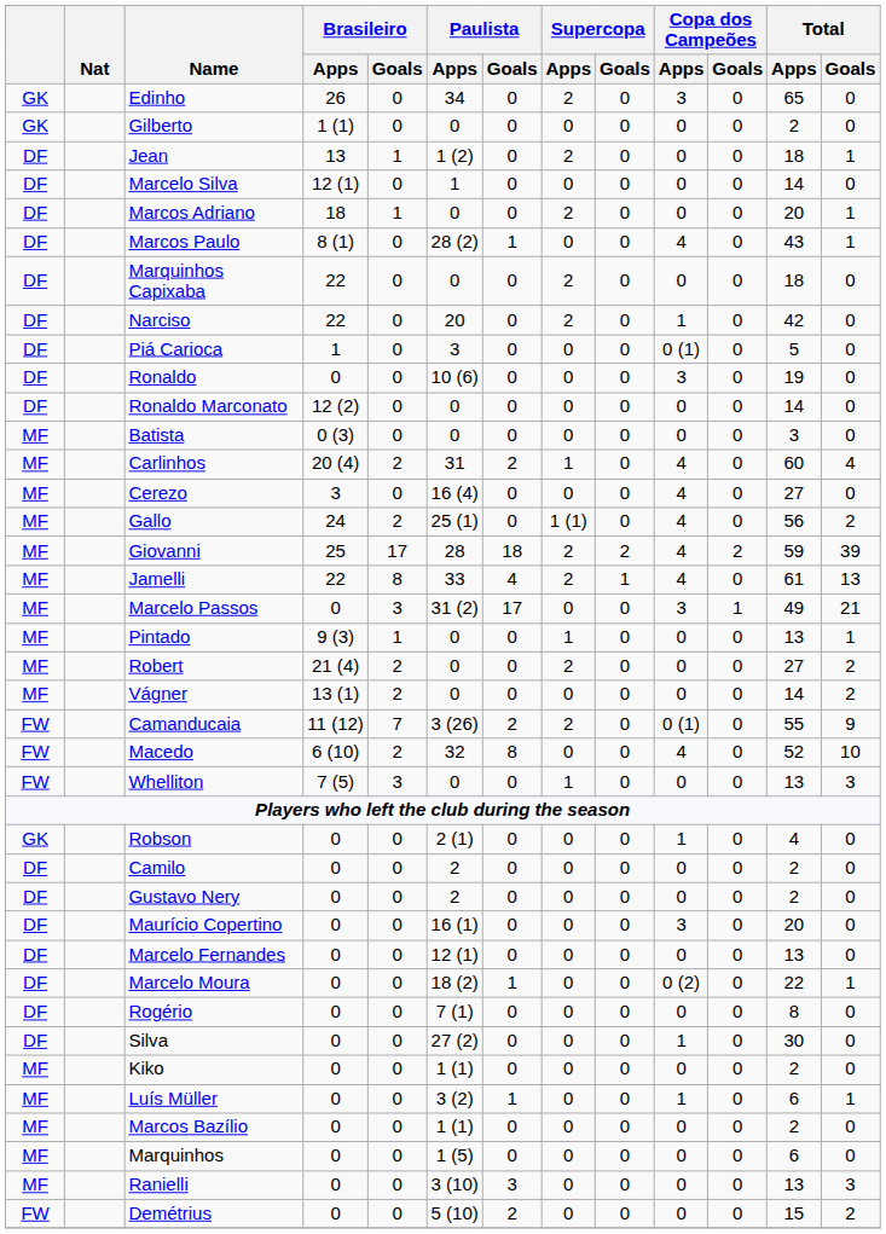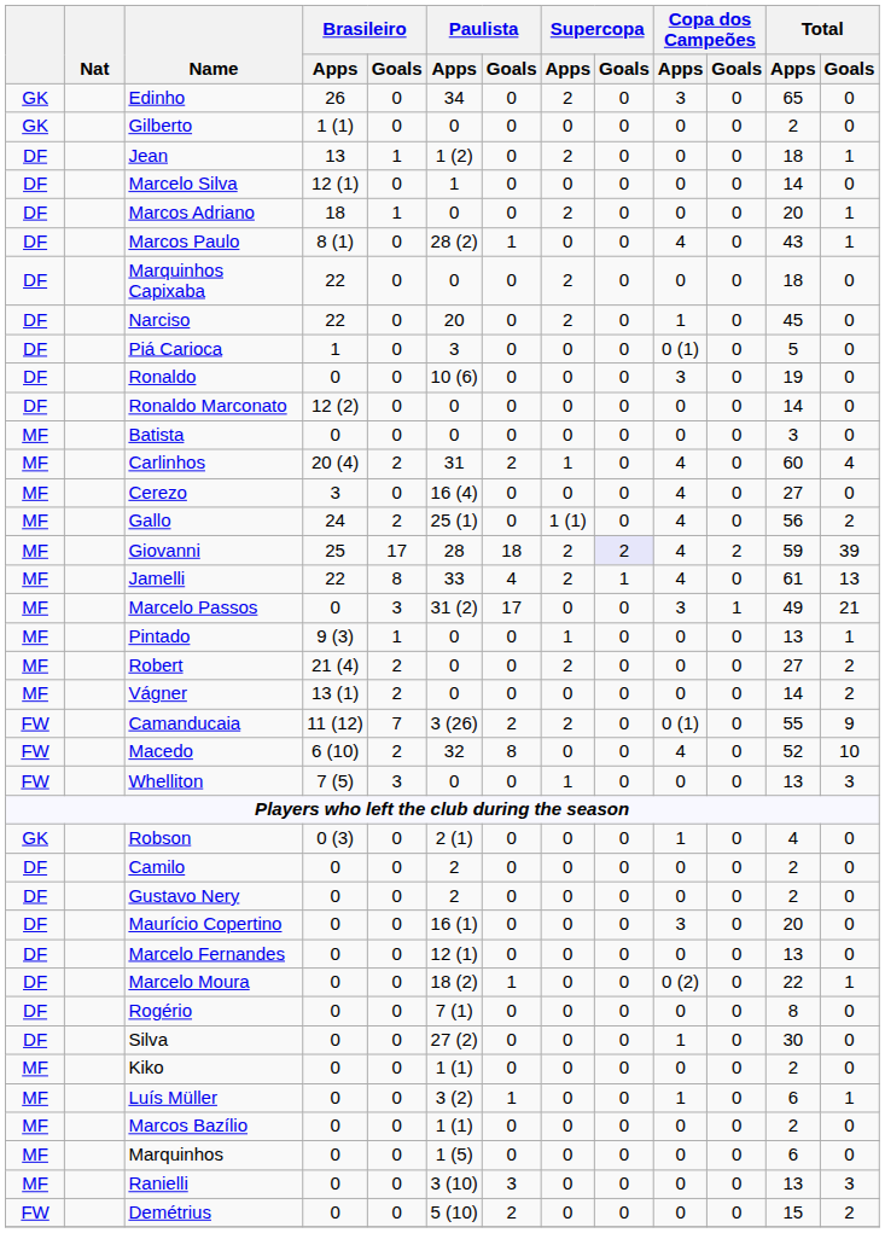 <table class="wikitable sortable" style="text-align:center;">
 <tr>
 <th rowspan="2" width="45" valign="bottom"></th>
 <th rowspan="2" width="45" valign="bottom">Nat</th>
 <th rowspan="2" width="150" valign="bottom">Name</th>
 <th colspan="2" width="85"><a href='#'>Brasileiro</a></th>
 <th colspan="2" width="85"><a href='#'>Paulista</a></th>
 <th colspan="2" width="85"><a href='#'>Supercopa</a></th>
 <th colspan="2" width="85"><a href='#'>Copa dos Campeões</a></th>
 <th colspan="2" width="85">Total</th>
 </tr>
 <tr>
 <th>Apps</th>
 <th>Goals</th>
 <th>Apps</th>
 <th>Goals</th>
 <th>Apps</th>
 <th>Goals</th>
 <th>Apps</th>
 <th>Goals</th>
 <th>Apps</th>
 <th>Goals</th>
 </tr>
 <tr>
 <td><a href='#'>GK</a></td>
 <td></td>
 <td align=left><a href='#'>Edinho</a></td>
 <td>26</td>
 <td>0</td>
 <td>34</td>
 <td>0</td>
 <td>2</td>
 <td>0</td>
 <td>3</td>
 <td>0</td>
 <td>65</td>
 <td>0</td>
 </tr>
 <tr>
 <td><a href='#'>GK</a></td>
 <td></td>
 <td align=left><a href='#'>Gilberto</a></td>
 <td>1 (1)</td>
 <td>0</td>
 <td>0</td>
 <td>0</td>
 <td>0</td>
 <td>0</td>
 <td>0</td>
 <td>0</td>
 <td>2</td>
 <td>0</td>
 </tr>
 <tr>
 <td><a href='#'>DF</a></td>
 <td></td>
 <td align=left><a href='#'>Jean</a></td>
 <td>13</td>
 <td>1</td>
 <td>1 (2)</td>
 <td>0</td>
 <td>2</td>
 <td>0</td>
 <td>0</td>
 <td>0</td>
 <td>18</td>
 <td>1</td>
 </tr>
 <tr>
 <td><a href='#'>DF</a></td>
 <td></td>
 <td align=left><a href='#'>Marcelo Silva</a></td>
 <td>12 (1)</td>
 <td>0</td>
 <td>1</td>
 <td>0</td>
 <td>0</td>
 <td>0</td>
 <td>0</td>
 <td>0</td>
 <td>14</td>
 <td>0</td>
 </tr>
 <tr>
 <td><a href='#'>DF</a></td>
 <td></td>
 <td align=left><a href='#'>Marcos Adriano</a></td>
 <td>18</td>
 <td>1</td>
 <td>0</td>
 <td>0</td>
 <td>2</td>
 <td>0</td>
 <td>0</td>
 <td>0</td>
 <td>20</td>
 <td>1</td>
 </tr>
 <tr>
 <td><a href='#'>DF</a></td>
 <td></td>
 <td align=left><a href='#'>Marcos Paulo</a></td>
 <td>8 (1)</td>
 <td>0</td>
 <td>28 (2)</td>
 <td>1</td>
 <td>0</td>
 <td>0</td>
 <td>4</td>
 <td>0</td>
 <td>43</td>
 <td>1</td>
 </tr>
 <tr>
 <td><a href='#'>DF</a></td>
 <td></td>
 <td align=left><a href='#'>Marquinhos Capixaba</a></td>
 <td>22</td>
 <td>0</td>
 <td>0</td>
 <td>0</td>
 <td>2</td>
 <td>0</td>
 <td>0</td>
 <td>0</td>
 <td>18</td>
 <td>0</td>
 </tr>
 <tr>
 <td><a href='#'>DF</a></td>
 <td></td>
 <td align=left><a href='#'>Narciso</a></td>
 <td>22</td>
 <td>0</td>
 <td>20</td>
 <td>0</td>
 <td>2</td>
 <td>0</td>
 <td>1</td>
 <td>0</td>
-<td>42</td>
+<td>45</td>
 <td>0</td>
 </tr>
 <tr>
 <td><a href='#'>DF</a></td>
 <td></td>
 <td align=left><a href='#'>Piá Carioca</a></td>
 <td>1</td>
 <td>0</td>
 <td>3</td>
 <td>0</td>
 <td>0</td>
 <td>0</td>
 <td>0 (1)</td>
 <td>0</td>
 <td>5</td>
 <td>0</td>
 </tr>
 <tr>
 <td><a href='#'>DF</a></td>
 <td></td>
 <td align=left><a href='#'>Ronaldo</a></td>
 <td>0</td>
 <td>0</td>
 <td>10 (6)</td>
 <td>0</td>
 <td>0</td>
 <td>0</td>
 <td>3</td>
 <td>0</td>
 <td>19</td>
 <td>0</td>
 </tr>
 <tr>
 <td><a href='#'>DF</a></td>
 <td></td>
 <td align=left><a href='#'>Ronaldo Marconato</a></td>
 <td>12 (2)</td>
 <td>0</td>
 <td>0</td>
 <td>0</td>
 <td>0</td>
 <td>0</td>
 <td>0</td>
 <td>0</td>
 <td>14</td>
 <td>0</td>
 </tr>
 <tr>
 <td><a href='#'>MF</a></td>
 <td></td>
 <td align=left><a href='#'>Batista</a></td>
-<td>0 (3)</td>
+<td>0</td>
 <td>0</td>
 <td>0</td>
 <td>0</td>
 <td>0</td>
 <td>0</td>
 <td>0</td>
 <td>0</td>
 <td>3</td>
 <td>0</td>
 </tr>
 <tr>
 <td><a href='#'>MF</a></td>
 <td></td>
 <td align=left><a href='#'>Carlinhos</a></td>
 <td>20 (4)</td>
 <td>2</td>
 <td>31</td>
 <td>2</td>
 <td>1</td>
 <td>0</td>
 <td>4</td>
 <td>0</td>
 <td>60</td>
 <td>4</td>
 </tr>
 <tr>
 <td><a href='#'>MF</a></td>
 <td></td>
 <td align=left><a href='#'>Cerezo</a></td>
 <td>3</td>
 <td>0</td>
 <td>16 (4)</td>
 <td>0</td>
 <td>0</td>
 <td>0</td>
 <td>4</td>
 <td>0</td>
 <td>27</td>
 <td>0</td>
 </tr>
 <tr>
 <td><a href='#'>MF</a></td>
 <td></td>
 <td align=left><a href='#'>Gallo</a></td>
 <td>24</td>
 <td>2</td>
 <td>25 (1)</td>
 <td>0</td>
 <td>1 (1)</td>
 <td>0</td>
 <td>4</td>
 <td>0</td>
 <td>56</td>
 <td>2</td>
 </tr>
 <tr>
 <td><a href='#'>MF</a></td>
 <td></td>
 <td align=left><a href='#'>Giovanni</a></td>
 <td>25</td>
 <td>17</td>
 <td>28</td>
 <td>18</td>
 <td>2</td>
-<td>2</td>
+<td style="background: lavender;">2</td>
 <td>4</td>
 <td>2</td>
 <td>59</td>
 <td>39</td>
 </tr>
 <tr>
 <td><a href='#'>MF</a></td>
 <td></td>
 <td align=left><a href='#'>Jamelli</a></td>
 <td>22</td>
 <td>8</td>
 <td>33</td>
 <td>4</td>
 <td>2</td>
 <td>1</td>
 <td>4</td>
 <td>0</td>
 <td>61</td>
 <td>13</td>
 </tr>
 <tr>
 <td><a href='#'>MF</a></td>
 <td></td>
 <td align=left><a href='#'>Marcelo Passos</a></td>
 <td>0</td>
 <td>3</td>
 <td>31 (2)</td>
 <td>17</td>
 <td>0</td>
 <td>0</td>
 <td>3</td>
 <td>1</td>
 <td>49</td>
 <td>21</td>
 </tr>
 <tr>
 <td><a href='#'>MF</a></td>
 <td></td>
 <td align=left><a href='#'>Pintado</a></td>
 <td>9 (3)</td>
 <td>1</td>
 <td>0</td>
 <td>0</td>
 <td>1</td>
 <td>0</td>
 <td>0</td>
 <td>0</td>
 <td>13</td>
 <td>1</td>
 </tr>
 <tr>
 <td><a href='#'>MF</a></td>
 <td></td>
 <td align=left><a href='#'>Robert</a></td>
 <td>21 (4)</td>
 <td>2</td>
 <td>0</td>
 <td>0</td>
 <td>2</td>
 <td>0</td>
 <td>0</td>
 <td>0</td>
 <td>27</td>
 <td>2</td>
 </tr>
 <tr>
 <td><a href='#'>MF</a></td>
 <td></td>
 <td align=left><a href='#'>Vágner</a></td>
 <td>13 (1)</td>
 <td>2</td>
 <td>0</td>
 <td>0</td>
 <td>0</td>
 <td>0</td>
 <td>0</td>
 <td>0</td>
 <td>14</td>
 <td>2</td>
 </tr>
 <tr>
 <td><a href='#'>FW</a></td>
 <td></td>
 <td align=left><a href='#'>Camanducaia</a></td>
 <td>11 (12)</td>
 <td>7</td>
 <td>3 (26)</td>
 <td>2</td>
 <td>2</td>
 <td>0</td>
 <td>0 (1)</td>
 <td>0</td>
 <td>55</td>
 <td>9</td>
 </tr>
 <tr>
 <td><a href='#'>FW</a></td>
 <td></td>
 <td align=left><a href='#'>Macedo</a></td>
 <td>6 (10)</td>
 <td>2</td>
 <td>32</td>
 <td>8</td>
 <td>0</td>
 <td>0</td>
 <td>4</td>
 <td>0</td>
 <td>52</td>
 <td>10</td>
 </tr>
 <tr>
 <td><a href='#'>FW</a></td>
 <td></td>
 <td align=left><a href='#'>Whelliton</a></td>
 <td>7 (5)</td>
 <td>3</td>
 <td>0</td>
 <td>0</td>
 <td>1</td>
 <td>0</td>
 <td>0</td>
 <td>0</td>
 <td>13</td>
 <td>3</td>
 </tr>
 <tr>
 <th colspan=13 style="background: #F8F8FF" align=center><em>Players who left the club during the season</em></th>
 </tr>
 <tr>
 <td><a href='#'>GK</a></td>
 <td></td>
 <td align=left><a href='#'>Robson</a></td>
-<td>0</td>
+<td>0 (3)</td>
 <td>0</td>
 <td>2 (1)</td>
 <td>0</td>
 <td>0</td>
 <td>0</td>
 <td>1</td>
 <td>0</td>
 <td>4</td>
 <td>0</td>
 </tr>
 <tr>
 <td><a href='#'>DF</a></td>
 <td></td>
 <td align=left><a href='#'>Camilo</a></td>
 <td>0</td>
 <td>0</td>
 <td>2</td>
 <td>0</td>
 <td>0</td>
 <td>0</td>
 <td>0</td>
 <td>0</td>
 <td>2</td>
 <td>0</td>
 </tr>
 <tr>
 <td><a href='#'>DF</a></td>
 <td></td>
 <td align=left><a href='#'>Gustavo Nery</a></td>
 <td>0</td>
 <td>0</td>
 <td>2</td>
 <td>0</td>
 <td>0</td>
 <td>0</td>
 <td>0</td>
 <td>0</td>
 <td>2</td>
 <td>0</td>
 </tr>
 <tr>
 <td><a href='#'>DF</a></td>
 <td></td>
 <td align=left><a href='#'>Maurício Copertino</a></td>
 <td>0</td>
 <td>0</td>
 <td>16 (1)</td>
 <td>0</td>
 <td>0</td>
 <td>0</td>
 <td>3</td>
 <td>0</td>
 <td>20</td>
 <td>0</td>
 </tr>
 <tr>
 <td><a href='#'>DF</a></td>
 <td></td>
 <td align=left><a href='#'>Marcelo Fernandes</a></td>
 <td>0</td>
 <td>0</td>
 <td>12 (1)</td>
 <td>0</td>
 <td>0</td>
 <td>0</td>
 <td>0</td>
 <td>0</td>
 <td>13</td>
 <td>0</td>
 </tr>
 <tr>
 <td><a href='#'>DF</a></td>
 <td></td>
 <td align=left><a href='#'>Marcelo Moura</a></td>
 <td>0</td>
 <td>0</td>
 <td>18 (2)</td>
 <td>1</td>
 <td>0</td>
 <td>0</td>
 <td>0 (2)</td>
 <td>0</td>
 <td>22</td>
 <td>1</td>
 </tr>
 <tr>
 <td><a href='#'>DF</a></td>
 <td></td>
 <td align=left><a href='#'>Rogério</a></td>
 <td>0</td>
 <td>0</td>
 <td>7 (1)</td>
 <td>0</td>
 <td>0</td>
 <td>0</td>
 <td>0</td>
 <td>0</td>
 <td>8</td>
 <td>0</td>
 </tr>
 <tr>
 <td><a href='#'>DF</a></td>
 <td></td>
 <td align=left>Silva</td>
 <td>0</td>
 <td>0</td>
 <td>27 (2)</td>
 <td>0</td>
 <td>0</td>
 <td>0</td>
 <td>1</td>
 <td>0</td>
 <td>30</td>
 <td>0</td>
 </tr>
 <tr>
 <td><a href='#'>MF</a></td>
 <td></td>
 <td align=left>Kiko</td>
 <td>0</td>
 <td>0</td>
 <td>1 (1)</td>
 <td>0</td>
 <td>0</td>
 <td>0</td>
 <td>0</td>
 <td>0</td>
 <td>2</td>
 <td>0</td>
 </tr>
 <tr>
 <td><a href='#'>MF</a></td>
 <td></td>
 <td align=left><a href='#'>Luís Müller</a></td>
 <td>0</td>
 <td>0</td>
 <td>3 (2)</td>
 <td>1</td>
 <td>0</td>
 <td>0</td>
 <td>1</td>
 <td>0</td>
 <td>6</td>
 <td>1</td>
 </tr>
 <tr>
 <td><a href='#'>MF</a></td>
 <td></td>
 <td align=left><a href='#'>Marcos Bazílio</a></td>
 <td>0</td>
 <td>0</td>
 <td>1 (1)</td>
 <td>0</td>
 <td>0</td>
 <td>0</td>
 <td>0</td>
 <td>0</td>
 <td>2</td>
 <td>0</td>
 </tr>
 <tr>
 <td><a href='#'>MF</a></td>
 <td></td>
 <td align=left>Marquinhos</td>
 <td>0</td>
 <td>0</td>
 <td>1 (5)</td>
 <td>0</td>
 <td>0</td>
 <td>0</td>
 <td>0</td>
 <td>0</td>
 <td>6</td>
 <td>0</td>
 </tr>
 <tr>
 <td><a href='#'>MF</a></td>
 <td></td>
 <td align=left><a href='#'>Ranielli</a></td>
 <td>0</td>
 <td>0</td>
 <td>3 (10)</td>
 <td>3</td>
 <td>0</td>
 <td>0</td>
 <td>0</td>
 <td>0</td>
 <td>13</td>
 <td>3</td>
 </tr>
 <tr>
 <td><a href='#'>FW</a></td>
 <td></td>
 <td align=left><a href='#'>Demétrius</a></td>
 <td>0</td>
 <td>0</td>
 <td>5 (10)</td>
 <td>2</td>
 <td>0</td>
 <td>0</td>
 <td>0</td>
 <td>0</td>
 <td>15</td>
 <td>2</td>
 </tr>
 <tr>
 </tr>
 </table>
